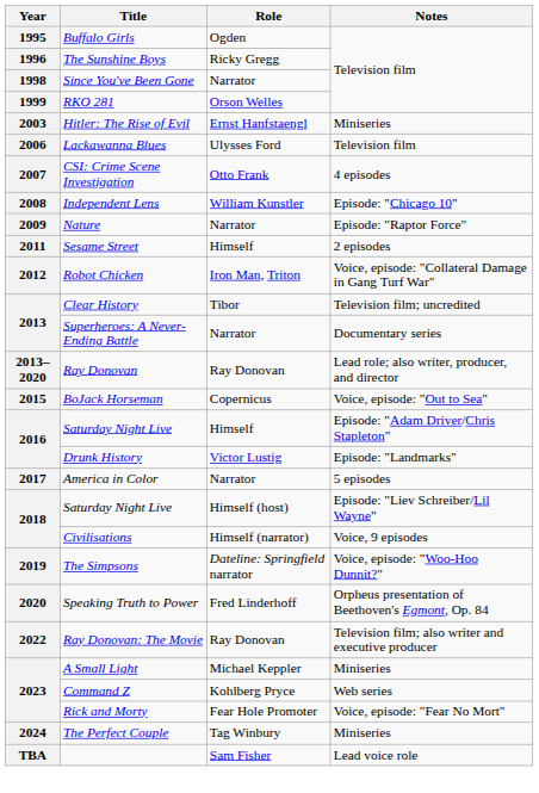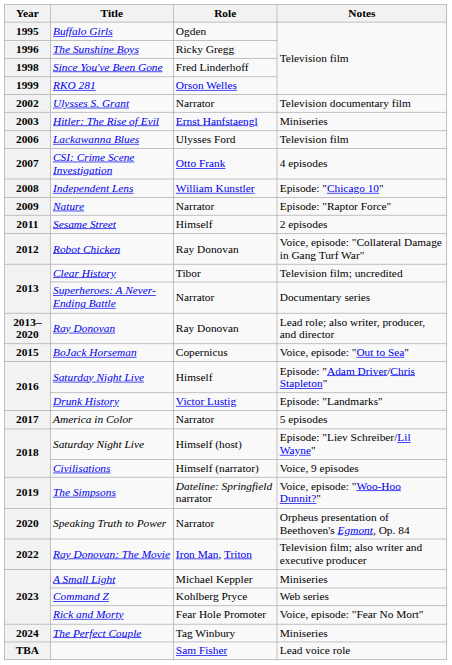 <table class="wikitable plainrowheaders sortable" style="margin-right: 0;">
 <tr>
 <th scope="col">Year</th>
 <th scope="col">Title</th>
 <th scope="col">Role</th>
 <th scope="col" class="unsortable">Notes</th>
 </tr>
 <tr>
 <th scope="row">1995</th>
 <td><em><a href='#'>Buffalo Girls</a></em></td>
 <td>Ogden</td>
 <td rowspan="4">Television film</td>
 </tr>
 <tr>
 <th scope="row">1996</th>
 <td><em><a href='#'>The Sunshine Boys</a></em></td>
 <td>Ricky Gregg</td>
 </tr>
 <tr>
 <th scope="row">1998</th>
 <td><em><a href='#'>Since You've Been Gone</a></em></td>
-<td>Narrator</td>
+<td>Fred Linderhoff</td>
 </tr>
 <tr>
 <th scope="row">1999</th>
 <td><em><a href='#'>RKO 281</a></em></td>
 <td><a href='#'>Orson Welles</a></td>
+</tr>
+<tr>
+<th scope="row">2002</th>
+<td><em><a href='#'>Ulysses S. Grant</a></em></td>
+<td>Narrator</td>
+<td>Television documentary film</td>
 </tr>
 <tr>
 <th scope="row">2003</th>
 <td><em><a href='#'>Hitler: The Rise of Evil</a></em></td>
 <td><a href='#'>Ernst Hanfstaengl</a></td>
 <td>Miniseries</td>
 </tr>
 <tr>
 <th scope="row">2006</th>
 <td><em><a href='#'>Lackawanna Blues</a></em></td>
 <td>Ulysses Ford</td>
 <td>Television film</td>
 </tr>
 <tr>
 <th scope="row">2007</th>
 <td><em><a href='#'>CSI: Crime Scene Investigation</a></em></td>
 <td><a href='#'>Otto Frank</a></td>
 <td>4 episodes</td>
 </tr>
 <tr>
 <th scope="row">2008</th>
 <td><em><a href='#'>Independent Lens</a></em></td>
 <td><a href='#'>William Kunstler</a></td>
 <td>Episode: "<a href='#'>Chicago 10</a>"</td>
 </tr>
 <tr>
 <th scope="row">2009</th>
 <td><em><a href='#'>Nature</a></em></td>
 <td>Narrator</td>
 <td>Episode: "Raptor Force"</td>
 </tr>
 <tr>
 <th scope="row">2011</th>
 <td><em><a href='#'>Sesame Street</a></em></td>
 <td>Himself</td>
 <td>2 episodes</td>
 </tr>
 <tr>
 <th scope="row">2012</th>
 <td><em><a href='#'>Robot Chicken</a></em></td>
-<td><a href='#'>Iron Man</a>, <a href='#'>Triton</a></td>
+<td>Ray Donovan</td>
 <td>Voice, episode: "Collateral Damage in Gang Turf War"</td>
 </tr>
 <tr>
 <th rowspan="2" scope="row">2013</th>
 <td><em><a href='#'>Clear History</a></em></td>
 <td>Tibor</td>
 <td>Television film; uncredited</td>
 </tr>
 <tr>
 <td><em><a href='#'>Superheroes: A Never-Ending Battle</a></em></td>
 <td>Narrator</td>
 <td>Documentary series</td>
 </tr>
 <tr>
 <th scope="row">2013–2020</th>
 <td><em><a href='#'>Ray Donovan</a></em></td>
 <td>Ray Donovan</td>
 <td>Lead role; also writer, producer, and director</td>
 </tr>
 <tr>
 <th scope="row">2015</th>
 <td><em><a href='#'>BoJack Horseman</a></em></td>
 <td>Copernicus</td>
 <td>Voice, episode: "<a href='#'>Out to Sea</a>"</td>
 </tr>
 <tr>
 <th rowspan="2" scope="row">2016</th>
 <td><em><a href='#'>Saturday Night Live</a></em></td>
 <td>Himself</td>
 <td>Episode: "<a href='#'>Adam Driver</a>/<a href='#'>Chris Stapleton</a>"</td>
 </tr>
 <tr>
 <td><em><a href='#'>Drunk History</a></em></td>
 <td><a href='#'>Victor Lustig</a></td>
 <td>Episode: "Landmarks"</td>
 </tr>
 <tr>
 <th scope="row">2017</th>
 <td><em>America in Color</em></td>
 <td>Narrator</td>
 <td>5 episodes</td>
 </tr>
 <tr>
 <th rowspan="2" scope="row">2018</th>
 <td><em>Saturday Night Live</em></td>
 <td>Himself (host)</td>
 <td>Episode: "Liev Schreiber/<a href='#'>Lil Wayne</a>"</td>
 </tr>
 <tr>
 <td><em><a href='#'>Civilisations</a></em></td>
 <td>Himself (narrator)</td>
 <td>Voice, 9 episodes</td>
 </tr>
 <tr>
 <th scope="row">2019</th>
 <td><em><a href='#'>The Simpsons</a></em></td>
 <td><em>Dateline: Springfield</em> narrator</td>
 <td>Voice, episode: "<a href='#'>Woo-Hoo Dunnit?</a>"</td>
 </tr>
 <tr>
 <th scope="row">2020</th>
 <td><em>Speaking Truth to Power</em></td>
-<td>Fred Linderhoff</td>
+<td>Narrator</td>
 <td>Orpheus presentation of Beethoven's <em><a href='#'>Egmont</a></em>, Op. 84</td>
 </tr>
 <tr>
 <th scope="row">2022</th>
 <td><em><a href='#'>Ray Donovan: The Movie</a></em></td>
-<td>Ray Donovan</td>
+<td><a href='#'>Iron Man</a>, <a href='#'>Triton</a></td>
 <td>Television film; also writer and executive producer</td>
 </tr>
 <tr>
 <th rowspan="3" scope="row">2023</th>
 <td><em><a href='#'>A Small Light</a></em></td>
 <td>Michael Keppler</td>
 <td>Miniseries</td>
 </tr>
 <tr>
 <td><em><a href='#'>Command Z</a></em></td>
 <td>Kohlberg Pryce</td>
 <td>Web series</td>
 </tr>
 <tr>
 <td><em><a href='#'>Rick and Morty</a></em></td>
 <td>Fear Hole Promoter</td>
 <td>Voice, episode: "Fear No Mort"</td>
 </tr>
 <tr>
 <th scope="row">2024</th>
 <td><em><a href='#'>The Perfect Couple</a></em></td>
 <td>Tag Winbury</td>
 <td>Miniseries</td>
 </tr>
 <tr>
 <th scope="row">TBA</th>
 <td></td>
 <td><a href='#'>Sam Fisher</a></td>
 <td>Lead voice role</td>
 </tr>
 </table>
